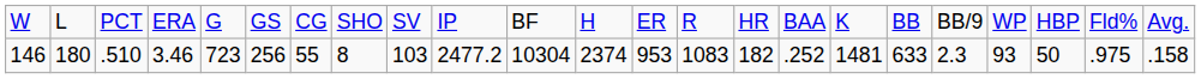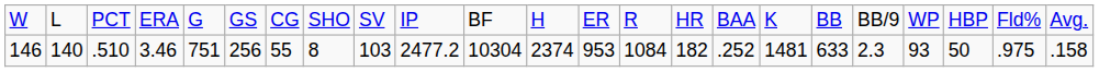 <table class="wikitable">
 <tr>
 <td><a href='#'>W</a></td>
 <td>L</td>
 <td><a href='#'>PCT</a></td>
 <td><a href='#'>ERA</a></td>
 <td><a href='#'>G</a></td>
 <td><a href='#'>GS</a></td>
 <td><a href='#'>CG</a></td>
 <td><a href='#'>SHO</a></td>
 <td><a href='#'>SV</a></td>
 <td><a href='#'>IP</a></td>
 <td>BF</td>
 <td><a href='#'>H</a></td>
 <td><a href='#'>ER</a></td>
 <td><a href='#'>R</a></td>
 <td><a href='#'>HR</a></td>
 <td><a href='#'>BAA</a></td>
 <td><a href='#'>K</a></td>
 <td><a href='#'>BB</a></td>
 <td>BB/9</td>
 <td><a href='#'>WP</a></td>
 <td><a href='#'>HBP</a></td>
 <td><a href='#'>Fld%</a></td>
 <td><a href='#'>Avg.</a></td>
 </tr>
 <tr>
 <td>146</td>
-<td>180</td>
+<td>140</td>
 <td>.510</td>
 <td>3.46</td>
-<td>723</td>
+<td>751</td>
 <td>256</td>
 <td>55</td>
 <td>8</td>
 <td>103</td>
 <td>2477.2</td>
 <td>10304</td>
 <td>2374</td>
 <td>953</td>
-<td>1083</td>
+<td>1084</td>
 <td>182</td>
 <td>.252</td>
 <td>1481</td>
 <td>633</td>
 <td>2.3</td>
 <td>93</td>
 <td>50</td>
 <td>.975</td>
 <td>.158</td>
 </tr>
 </table>
